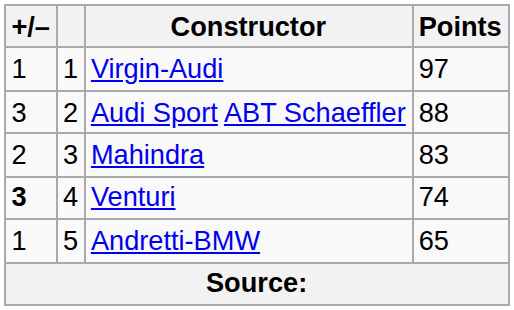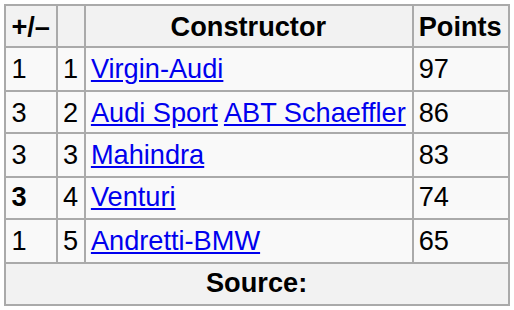 <table class="wikitable" style="font-size: 85%">
 <tr>
 <th scope="col">+/–</th>
 <th scope="col"></th>
 <th scope="col">Constructor</th>
 <th scope="col">Points</th>
 </tr>
 <tr>
 <td align="left"> 1</td>
 <td align="center">1</td>
 <td> <a href='#'>Virgin-Audi</a></td>
 <td align="left">97</td>
 </tr>
 <tr>
 <td align="left"> 3</td>
 <td align="center">2</td>
 <td> <a href='#'>Audi Sport</a> <a href='#'>ABT Schaeffler</a></td>
-<td align="left">88</td>
+<td align="left">86</td>
 </tr>
 <tr>
-<td align="left"> 2</td>
+<td align="left"> 3</td>
 <td align="center">3</td>
 <td> <a href='#'>Mahindra</a></td>
 <td align="left">83</td>
 </tr>
 <tr>
 <td align="left"><strong> 3</strong></td>
 <td align="center">4</td>
 <td> <a href='#'>Venturi</a></td>
 <td align="left">74</td>
 </tr>
 <tr>
 <td align="left"> 1</td>
 <td align="center">5</td>
 <td> <a href='#'>Andretti-BMW</a></td>
 <td align="left">65</td>
 </tr>
 <tr>
 <th colspan=4>Source: </th>
 </tr>
 </table>
